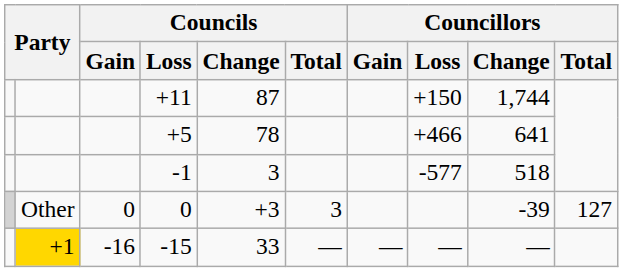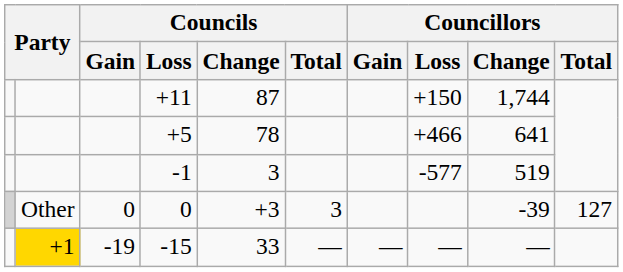 <table class="wikitable">
 <tr>
 <th colspan="2" rowspan="2">Party</th>
 <th colspan="4">Councils</th>
 <th colspan="4">Councillors</th>
 </tr>
 <tr>
 <th valign="top">Gain</th>
 <th valign="top">Loss</th>
 <th valign="top">Change</th>
 <th style="text-align: right;" valign="top">Total</th>
 <th valign="top">Gain</th>
 <th valign="top">Loss</th>
 <th style="text-align: right;" valign="top">Change</th>
 <th style="text-align: right;" valign="top">Total</th>
 </tr>
 <tr>
 <td></td>
 <td align="right"></td>
 <td align="right"></td>
 <td align="right">+11</td>
 <td align="right">87</td>
 <td align="right"></td>
 <td align="right"></td>
 <td align="right">+150</td>
 <td align="right">1,744</td>
 </tr>
 <tr>
 <td></td>
 <td align="right"></td>
 <td align="right"></td>
 <td align="right">+5</td>
 <td align="right">78</td>
 <td align="right"></td>
 <td align="right"></td>
 <td align="right">+466</td>
 <td align="right">641</td>
 </tr>
 <tr>
 <td></td>
 <td align="right"></td>
 <td align="right"></td>
 <td align="right">-1</td>
 <td align="right">3</td>
 <td align="right"></td>
 <td align="right"></td>
 <td align="right">-577</td>
-<td align="right">518</td>
+<td align="right">519</td>
 </tr>
 <tr>
 <td bgcolor="#d3d3d3"></td>
 <td>Other</td>
 <td align="right">0</td>
 <td align="right">0</td>
 <td align="right">+3</td>
 <td align="right">3</td>
 <td align="right"></td>
 <td align="right"></td>
 <td align="right">-39</td>
 <td align="right">127</td>
 </tr>
 <tr>
 <td></td>
 <td align="right" style="background: gold;">+1</td>
-<td align="right">-16</td>
+<td align="right">-19</td>
 <td align="right">-15</td>
 <td align="right">33</td>
 <td align="right">—</td>
 <td align="right">—</td>
 <td align="right">—</td>
 <td align="right">—</td>
 </tr>
 </table>
